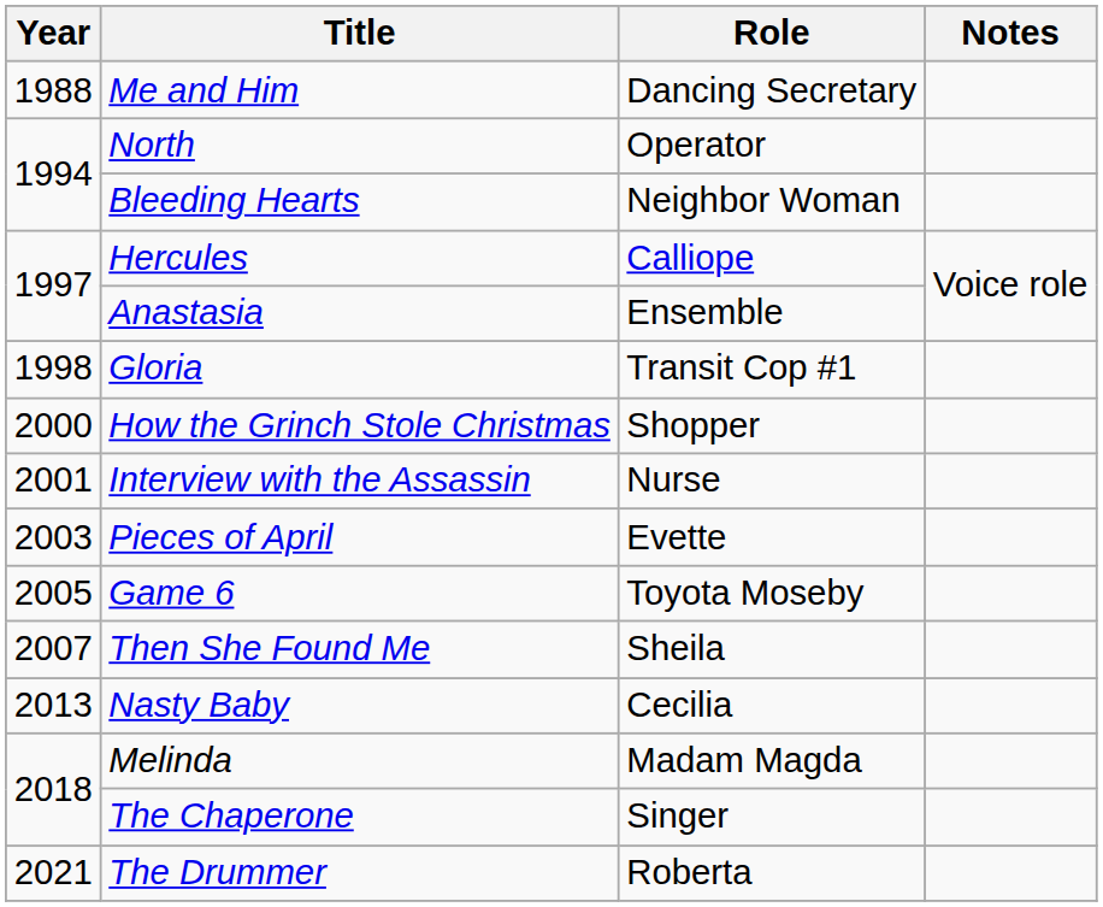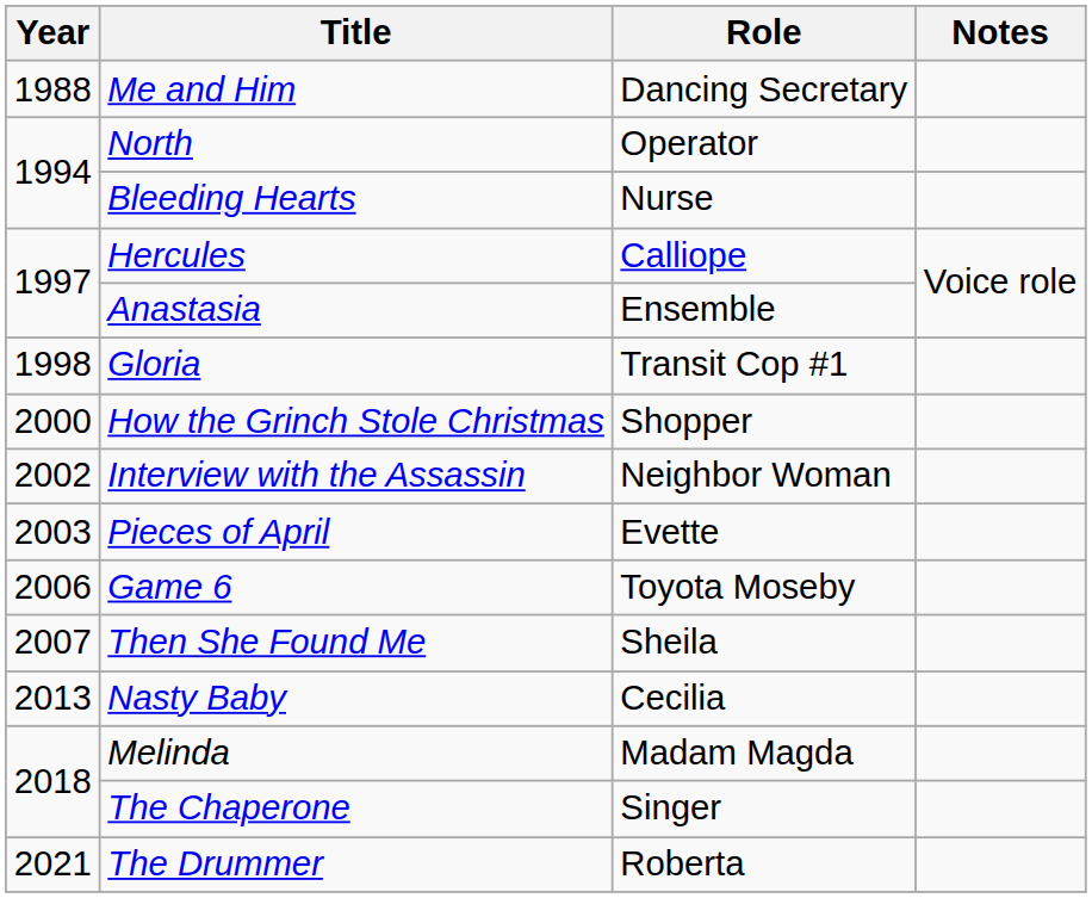 <table class="wikitable">
 <tr>
 <th>Year</th>
 <th>Title</th>
 <th>Role</th>
 <th>Notes</th>
 </tr>
 <tr>
 <td>1988</td>
 <td><em><a href='#'>Me and Him</a></em></td>
 <td>Dancing Secretary</td>
 <td></td>
 </tr>
 <tr>
 <td rowspan="2">1994</td>
 <td><em><a href='#'>North</a></em></td>
 <td>Operator</td>
 <td></td>
 </tr>
 <tr>
 <td><em><a href='#'>Bleeding Hearts</a></em></td>
-<td>Neighbor Woman</td>
+<td>Nurse</td>
 <td></td>
 </tr>
 <tr>
 <td rowspan="2">1997</td>
 <td><em><a href='#'>Hercules</a></em></td>
 <td><a href='#'>Calliope</a></td>
 <td rowspan="2">Voice role</td>
 </tr>
 <tr>
 <td><em><a href='#'>Anastasia</a></em></td>
 <td>Ensemble</td>
 </tr>
 <tr>
 <td>1998</td>
 <td><em><a href='#'>Gloria</a></em></td>
 <td>Transit Cop #1</td>
 <td></td>
 </tr>
 <tr>
 <td>2000</td>
 <td><em><a href='#'>How the Grinch Stole Christmas</a></em></td>
 <td>Shopper</td>
 <td></td>
 </tr>
 <tr>
-<td>2001</td>
+<td>2002</td>
 <td><em><a href='#'>Interview with the Assassin</a></em></td>
-<td>Nurse</td>
+<td>Neighbor Woman</td>
 <td></td>
 </tr>
 <tr>
 <td>2003</td>
 <td><em><a href='#'>Pieces of April</a></em></td>
 <td>Evette</td>
 <td></td>
 </tr>
 <tr>
-<td>2005</td>
+<td>2006</td>
 <td><em><a href='#'>Game 6</a></em></td>
 <td>Toyota Moseby</td>
 <td></td>
 </tr>
 <tr>
 <td>2007</td>
 <td><em><a href='#'>Then She Found Me</a></em></td>
 <td>Sheila</td>
 <td></td>
 </tr>
 <tr>
 <td>2013</td>
 <td><em><a href='#'>Nasty Baby</a></em></td>
 <td>Cecilia</td>
 <td></td>
 </tr>
 <tr>
 <td rowspan="2">2018</td>
 <td><em>Melinda</em></td>
 <td>Madam Magda</td>
 <td></td>
 </tr>
 <tr>
 <td><em><a href='#'>The Chaperone</a></em></td>
 <td>Singer</td>
 <td></td>
 </tr>
 <tr>
 <td>2021</td>
 <td><em><a href='#'>The Drummer</a></em></td>
 <td>Roberta</td>
 <td></td>
 </tr>
 </table>
